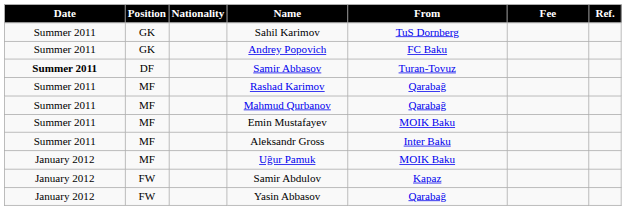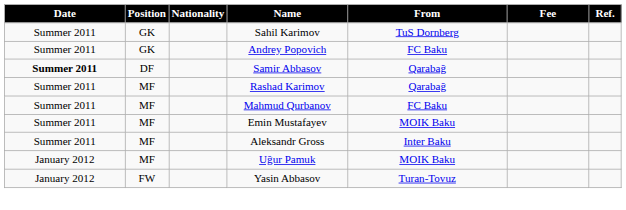 <table class="wikitable"  style="text-align:center; font-size:90%; ">
 <tr>
 <th style="background:#000000; color:#FFFFFF; width:150px;">Date</th>
 <th style="background:#000000; color:#FFFFFF; width:50px;">Position</th>
 <th style="background:#000000; color:#FFFFFF; width:50px;">Nationality</th>
 <th style="background:#000000; color:#FFFFFF; width:150px;">Name</th>
 <th style="background:#000000; color:#FFFFFF; width:200px;">From</th>
 <th style="background:#000000; color:#FFFFFF; width:100px;">Fee</th>
 <th style="background:#000000; color:#FFFFFF; width:35px;">Ref.</th>
 </tr>
 <tr>
 <td>Summer 2011</td>
 <td>GK</td>
 <td></td>
 <td>Sahil Karimov</td>
 <td><a href='#'>TuS Dornberg</a></td>
 <td></td>
 <td></td>
 </tr>
 <tr>
 <td>Summer 2011</td>
 <td>GK</td>
 <td></td>
 <td><a href='#'>Andrey Popovich</a></td>
 <td><a href='#'>FC Baku</a></td>
 <td></td>
 <td></td>
 </tr>
 <tr>
 <td><strong>Summer 2011</strong></td>
 <td>DF</td>
 <td></td>
 <td><a href='#'>Samir Abbasov</a></td>
-<td><a href='#'>Turan-Tovuz</a></td>
+<td><a href='#'>Qarabağ</a></td>
 <td></td>
 <td></td>
 </tr>
 <tr>
 <td>Summer 2011</td>
 <td>MF</td>
 <td></td>
 <td><a href='#'>Rashad Karimov</a></td>
 <td><a href='#'>Qarabağ</a></td>
 <td></td>
 <td></td>
 </tr>
 <tr>
 <td>Summer 2011</td>
 <td>MF</td>
 <td></td>
 <td><a href='#'>Mahmud Qurbanov</a></td>
-<td><a href='#'>Qarabağ</a></td>
+<td><a href='#'>FC Baku</a></td>
 <td></td>
 <td></td>
 </tr>
 <tr>
 <td>Summer 2011</td>
 <td>MF</td>
 <td></td>
 <td>Emin Mustafayev</td>
 <td><a href='#'>MOIK Baku</a></td>
 <td></td>
 <td></td>
 </tr>
 <tr>
 <td>Summer 2011</td>
 <td>MF</td>
 <td></td>
 <td>Aleksandr Gross</td>
 <td><a href='#'>Inter Baku</a></td>
 <td></td>
 <td></td>
 </tr>
 <tr>
 <td>January 2012</td>
 <td>MF</td>
 <td></td>
 <td><a href='#'>Uğur Pamuk</a></td>
 <td><a href='#'>MOIK Baku</a></td>
 <td></td>
 <td></td>
 </tr>
 <tr>
 <td>January 2012</td>
 <td>FW</td>
 <td></td>
-<td>Samir Abdulov</td>
-<td><a href='#'>Kapaz</a></td>
-<td></td>
-<td></td>
-</tr>
-<tr>
-<td>January 2012</td>
-<td>FW</td>
-<td></td>
 <td>Yasin Abbasov</td>
-<td><a href='#'>Qarabağ</a></td>
+<td><a href='#'>Turan-Tovuz</a></td>
 <td></td>
 <td></td>
 </tr>
 </table>
